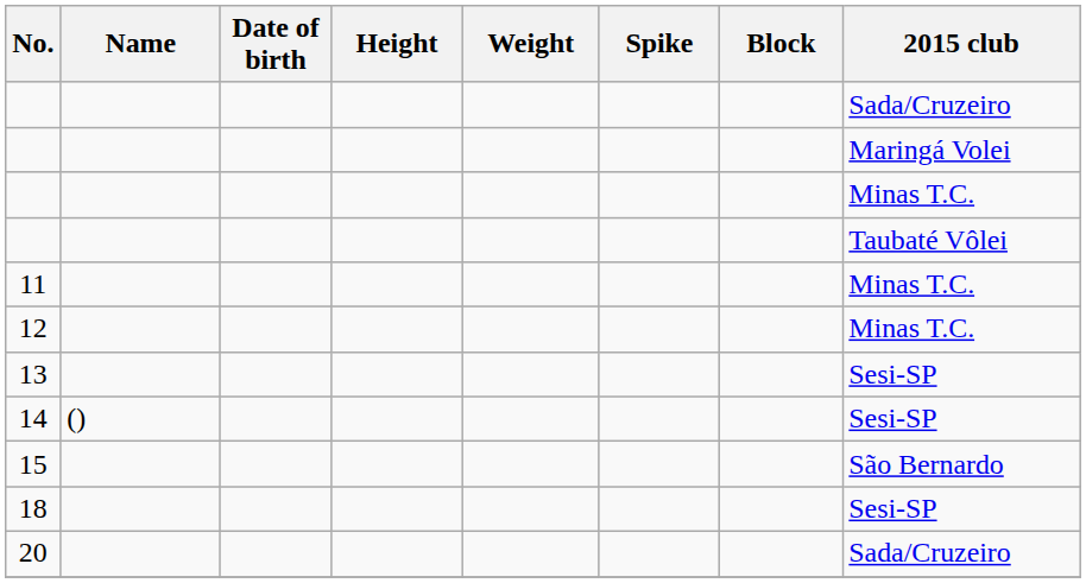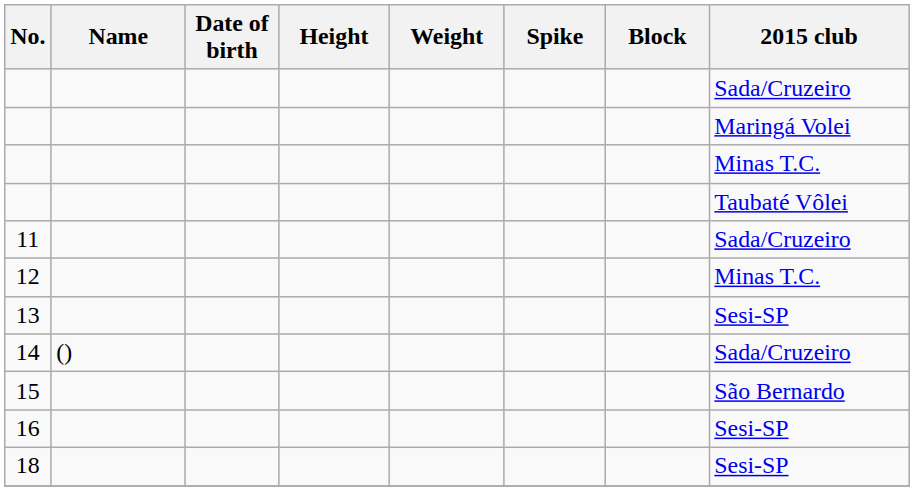 <table class="wikitable sortable" style="font-size:100%; text-align:center;">
 <tr>
 <th>No.</th>
 <th style="width:15em">Name</th>
 <th style="width:8em">Date of birth</th>
 <th style="width:9em">Height</th>
 <th style="width:9em">Weight</th>
 <th style="width:9em">Spike</th>
 <th style="width:9em">Block</th>
 <th style="width:16em">2015 club</th>
 </tr>
 <tr>
 <td></td>
 <td align=left></td>
 <td align=right></td>
 <td></td>
 <td></td>
 <td></td>
 <td></td>
 <td align=left> <a href='#'>Sada/Cruzeiro</a></td>
 </tr>
 <tr>
 <td></td>
 <td align=left></td>
 <td align=right></td>
 <td></td>
 <td></td>
 <td></td>
 <td></td>
 <td align=left> <a href='#'>Maringá Volei</a></td>
 </tr>
 <tr>
 <td></td>
 <td align=left></td>
 <td align=right></td>
 <td></td>
 <td></td>
 <td></td>
 <td></td>
 <td align=left> <a href='#'>Minas T.C.</a></td>
 </tr>
 <tr>
 <td></td>
 <td align=left></td>
 <td align=right></td>
 <td></td>
 <td></td>
 <td></td>
 <td></td>
 <td align=left> <a href='#'>Taubaté Vôlei</a></td>
 </tr>
 <tr>
 <td>11</td>
 <td align=left></td>
 <td align=right></td>
 <td></td>
 <td></td>
 <td></td>
 <td></td>
-<td align=left> <a href='#'>Minas T.C.</a></td>
+<td align=left> <a href='#'>Sada/Cruzeiro</a></td>
 </tr>
 <tr>
 <td>12</td>
 <td align=left></td>
 <td align=right></td>
 <td></td>
 <td></td>
 <td></td>
 <td></td>
 <td align=left> <a href='#'>Minas T.C.</a></td>
 </tr>
 <tr>
 <td>13</td>
 <td align=left></td>
 <td align=right></td>
 <td></td>
 <td></td>
 <td></td>
 <td></td>
 <td align=left> <a href='#'>Sesi-SP</a></td>
 </tr>
 <tr>
 <td>14</td>
 <td align=left> ()</td>
 <td align=right></td>
 <td></td>
 <td></td>
 <td></td>
 <td></td>
-<td align=left> <a href='#'>Sesi-SP</a></td>
+<td align=left> <a href='#'>Sada/Cruzeiro</a></td>
 </tr>
 <tr>
 <td>15</td>
 <td align=left></td>
 <td align=right></td>
 <td></td>
 <td></td>
 <td></td>
 <td></td>
 <td align=left> <a href='#'>São Bernardo</a></td>
 </tr>
 <tr>
+<td>16</td>
+<td align=left></td>
+<td align=right></td>
+<td></td>
+<td></td>
+<td></td>
+<td></td>
+<td align=left> <a href='#'>Sesi-SP</a></td>
+</tr>
+<tr>
 <td>18</td>
 <td align=left></td>
 <td align=right></td>
 <td></td>
 <td></td>
 <td></td>
 <td></td>
 <td align=left> <a href='#'>Sesi-SP</a></td>
 </tr>
 <tr>
-<td>20</td>
-<td align=left></td>
-<td align=right></td>
-<td></td>
-<td></td>
-<td></td>
-<td></td>
-<td align=left> <a href='#'>Sada/Cruzeiro</a></td>
-</tr>
-<tr>
 </tr>
 </table>
